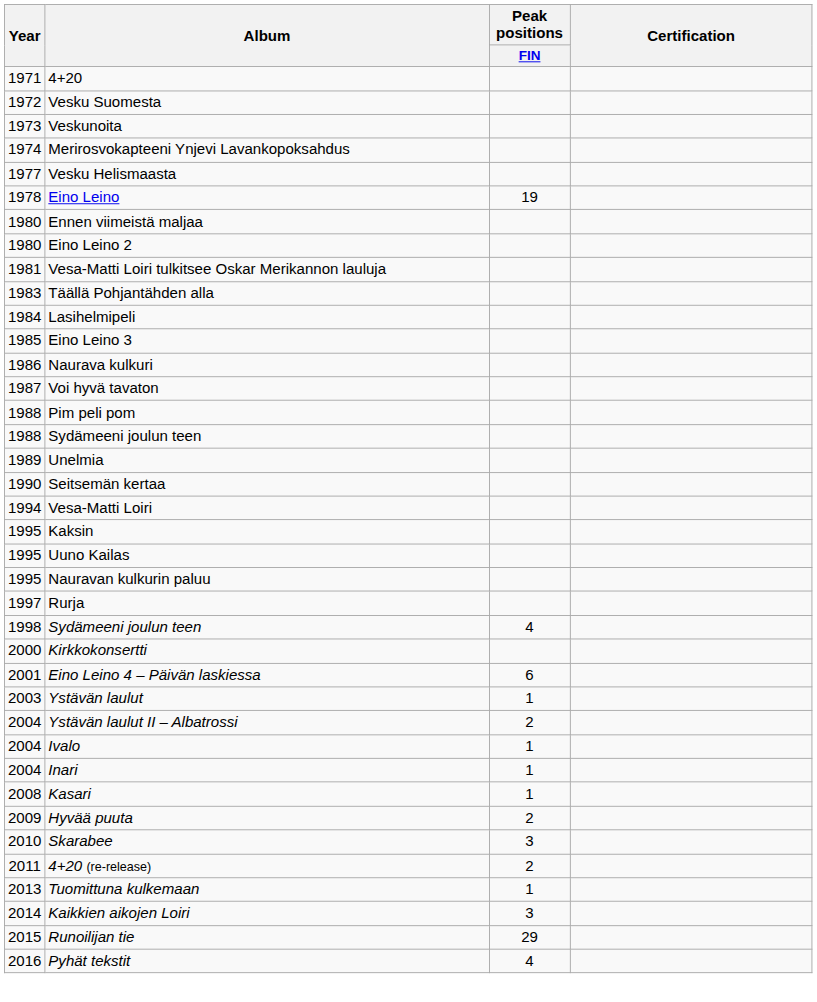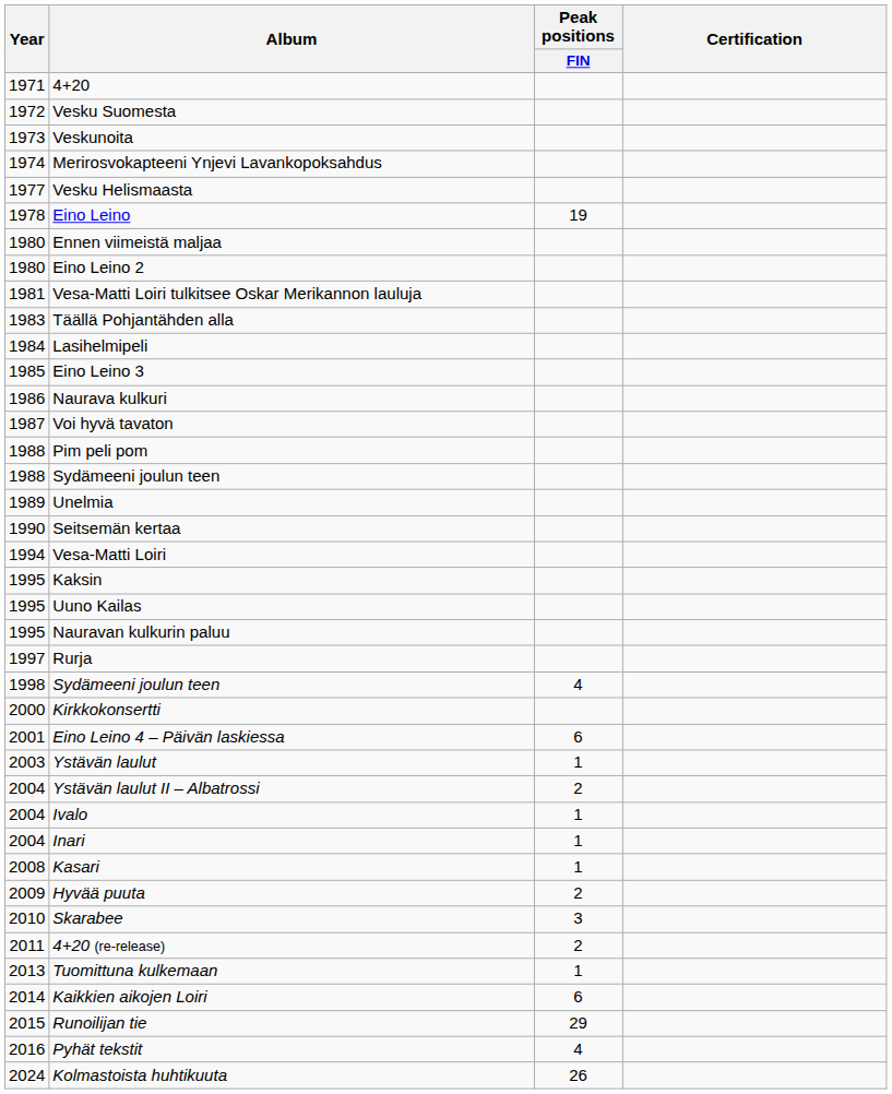 <table class="wikitable">
 <tr>
 <th align="center" rowspan="2" width="5%">Year</th>
 <th align="center" rowspan="2" width="55%">Album</th>
 <th align="center" colspan="1" width="10%">Peak positions</th>
 <th align="center" rowspan="2" width="30%">Certification</th>
 </tr>
 <tr>
 <th scope="col" style="width:3em;font-size:90%;"><a href='#'>FIN</a><br></th>
 </tr>
 <tr>
 <td style="text-align:center;">1971</td>
 <td>4+20</td>
 <td style="text-align:center;"></td>
 <td style="text-align:center;"></td>
 </tr>
 <tr>
 <td style="text-align:center;">1972</td>
 <td>Vesku Suomesta</td>
 <td style="text-align:center;"></td>
 <td style="text-align:center;"></td>
 </tr>
 <tr>
 <td style="text-align:center;">1973</td>
 <td>Veskunoita</td>
 <td style="text-align:center;"></td>
 <td style="text-align:center;"></td>
 </tr>
 <tr>
 <td style="text-align:center;">1974</td>
 <td>Merirosvokapteeni Ynjevi Lavankopoksahdus</td>
 <td style="text-align:center;"></td>
 <td style="text-align:center;"></td>
 </tr>
 <tr>
 <td style="text-align:center;">1977</td>
 <td>Vesku Helismaasta</td>
 <td style="text-align:center;"></td>
 <td style="text-align:center;"></td>
 </tr>
 <tr>
 <td style="text-align:center;">1978</td>
 <td><a href='#'>Eino Leino</a></td>
 <td style="text-align:center;">19<br></td>
 <td style="text-align:center;"></td>
 </tr>
 <tr>
 <td style="text-align:center;">1980</td>
 <td>Ennen viimeistä maljaa</td>
 <td style="text-align:center;"></td>
 <td style="text-align:center;"></td>
 </tr>
 <tr>
 <td style="text-align:center;">1980</td>
 <td>Eino Leino 2</td>
 <td style="text-align:center;"></td>
 <td style="text-align:center;"></td>
 </tr>
 <tr>
 <td style="text-align:center;">1981</td>
 <td>Vesa-Matti Loiri tulkitsee Oskar Merikannon lauluja</td>
 <td style="text-align:center;"></td>
 <td style="text-align:center;"></td>
 </tr>
 <tr>
 <td style="text-align:center;">1983</td>
 <td>Täällä Pohjantähden alla</td>
 <td style="text-align:center;"></td>
 <td style="text-align:center;"></td>
 </tr>
 <tr>
 <td style="text-align:center;">1984</td>
 <td>Lasihelmipeli</td>
 <td style="text-align:center;"></td>
 <td style="text-align:center;"></td>
 </tr>
 <tr>
 <td style="text-align:center;">1985</td>
 <td>Eino Leino 3</td>
 <td style="text-align:center;"></td>
 <td style="text-align:center;"></td>
 </tr>
 <tr>
 <td style="text-align:center;">1986</td>
 <td>Naurava kulkuri</td>
 <td style="text-align:center;"></td>
 <td style="text-align:center;"></td>
 </tr>
 <tr>
 <td style="text-align:center;">1987</td>
 <td>Voi hyvä tavaton</td>
 <td style="text-align:center;"></td>
 <td style="text-align:center;"></td>
 </tr>
 <tr>
 <td style="text-align:center;">1988</td>
 <td>Pim peli pom</td>
 <td style="text-align:center;"></td>
 <td style="text-align:center;"></td>
 </tr>
 <tr>
 <td style="text-align:center;">1988</td>
 <td>Sydämeeni joulun teen</td>
 <td style="text-align:center;"></td>
 <td style="text-align:center;"></td>
 </tr>
 <tr>
 <td style="text-align:center;">1989</td>
 <td>Unelmia</td>
 <td style="text-align:center;"></td>
 <td style="text-align:center;"></td>
 </tr>
 <tr>
 <td style="text-align:center;">1990</td>
 <td>Seitsemän kertaa</td>
 <td style="text-align:center;"></td>
 <td style="text-align:center;"></td>
 </tr>
 <tr>
 <td style="text-align:center;">1994</td>
 <td>Vesa-Matti Loiri</td>
 <td style="text-align:center;"></td>
 <td style="text-align:center;"></td>
 </tr>
 <tr>
 <td style="text-align:center;">1995</td>
 <td>Kaksin</td>
 <td style="text-align:center;"></td>
 <td style="text-align:center;"></td>
 </tr>
 <tr>
 <td style="text-align:center;">1995</td>
 <td>Uuno Kailas</td>
 <td style="text-align:center;"></td>
 <td style="text-align:center;"></td>
 </tr>
 <tr>
 <td style="text-align:center;">1995</td>
 <td>Nauravan kulkurin paluu</td>
 <td style="text-align:center;"></td>
 <td style="text-align:center;"></td>
 </tr>
 <tr>
 <td style="text-align:center;">1997</td>
 <td>Rurja</td>
 <td style="text-align:center;"></td>
 <td style="text-align:center;"></td>
 </tr>
 <tr>
 <td style="text-align:center;">1998</td>
 <td><em>Sydämeeni joulun teen</em></td>
 <td style="text-align:center;">4</td>
 <td style="text-align:center;"></td>
 </tr>
 <tr>
 <td style="text-align:center;">2000</td>
 <td><em>Kirkkokonsertti</em></td>
 <td style="text-align:center;"></td>
 <td style="text-align:center;"></td>
 </tr>
 <tr>
 <td style="text-align:center;">2001</td>
 <td><em>Eino Leino 4 – Päivän laskiessa</em></td>
 <td style="text-align:center;">6</td>
 <td style="text-align:center;"></td>
 </tr>
 <tr>
 <td style="text-align:center;">2003</td>
 <td><em>Ystävän laulut</em></td>
 <td style="text-align:center;">1</td>
 <td style="text-align:center;"></td>
 </tr>
 <tr>
 <td style="text-align:center;">2004</td>
 <td><em>Ystävän laulut II – Albatrossi</em></td>
 <td style="text-align:center;">2</td>
 <td style="text-align:center;"></td>
 </tr>
 <tr>
 <td style="text-align:center;">2004</td>
 <td><em>Ivalo</em></td>
 <td style="text-align:center;">1</td>
 <td style="text-align:center;"></td>
 </tr>
 <tr>
 <td style="text-align:center;">2004</td>
 <td><em>Inari</em></td>
 <td style="text-align:center;">1</td>
 <td style="text-align:center;"></td>
 </tr>
 <tr>
 <td style="text-align:center;">2008</td>
 <td><em>Kasari</em></td>
 <td style="text-align:center;">1</td>
 <td style="text-align:center;"></td>
 </tr>
 <tr>
 <td style="text-align:center;">2009</td>
 <td><em>Hyvää puuta</em></td>
 <td style="text-align:center;">2</td>
 <td style="text-align:center;"></td>
 </tr>
 <tr>
 <td style="text-align:center;">2010</td>
 <td><em>Skarabee</em></td>
 <td style="text-align:center;">3</td>
 <td style="text-align:center;"></td>
 </tr>
 <tr>
 <td style="text-align:center;">2011</td>
 <td><em>4+20</em> <small>(re-release)</small></td>
 <td style="text-align:center;">2</td>
 <td style="text-align:center;"></td>
 </tr>
 <tr>
 <td style="text-align:center;">2013</td>
 <td><em>Tuomittuna kulkemaan</em></td>
 <td style="text-align:center;">1</td>
 <td style="text-align:center;"></td>
 </tr>
 <tr>
 <td style="text-align:center;">2014</td>
 <td><em>Kaikkien aikojen Loiri</em></td>
-<td style="text-align:center;">3</td>
+<td style="text-align:center;">6</td>
 <td style="text-align:center;"></td>
 </tr>
 <tr>
 <td style="text-align:center;">2015</td>
 <td><em>Runoilijan tie</em></td>
 <td style="text-align:center;">29</td>
 <td style="text-align:center;"></td>
 </tr>
 <tr>
 <td style="text-align:center;">2016</td>
 <td><em>Pyhät tekstit</em></td>
 <td style="text-align:center;">4</td>
 <td style="text-align:center;"></td>
 </tr>
+<tr>
+<td style="text-align:center;">2024</td>
+<td><em>Kolmastoista huhtikuuta</em><br></td>
+<td style="text-align:center;">26</td>
+<td style="text-align:center;"></td>
+</tr>
 </table>
